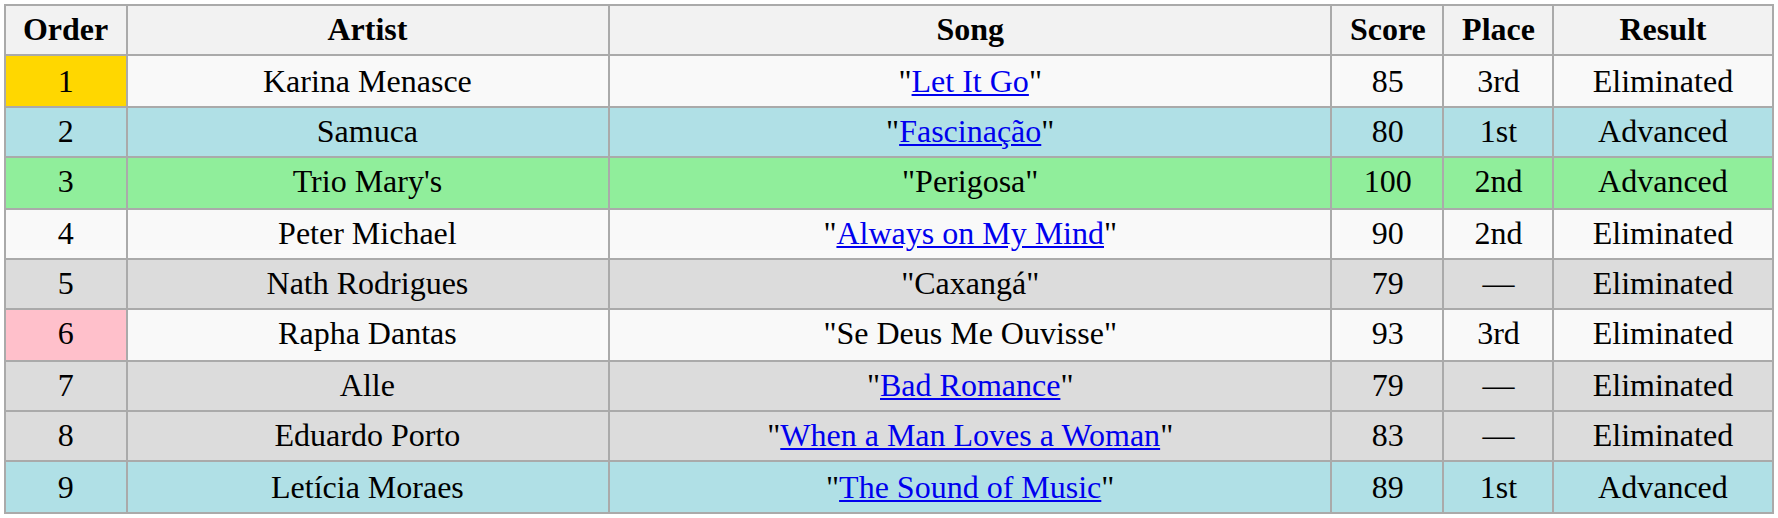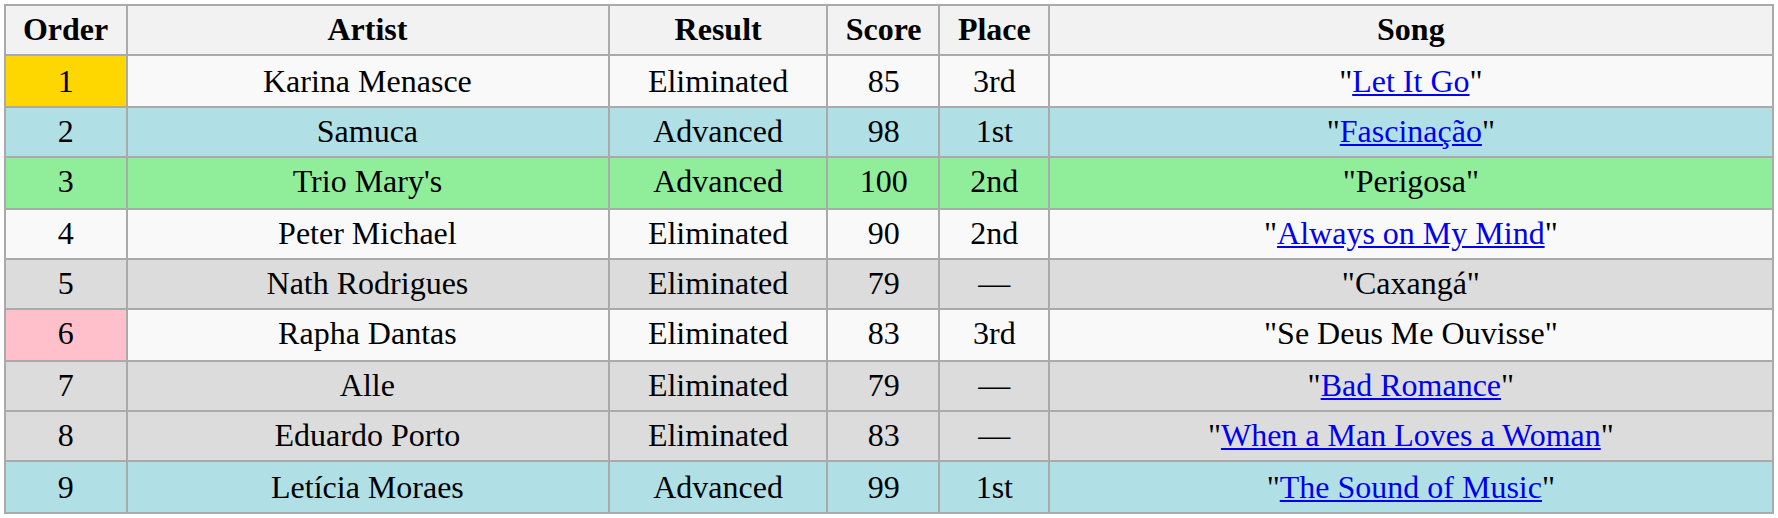 <table class="wikitable" style="text-align:center; width:70%;">
 <tr>
 <th scope="col" width="05%">Order</th>
 <th scope="col" width="22%">Artist</th>
-<th scope="col" width="33%">Song</th>
+<th scope="col" width="10%">Result</th>
 <th scope="col" width="05%">Score</th>
 <th scope="col" width="05%">Place</th>
-<th scope="col" width="10%">Result</th>
+<th scope="col" width="33%">Song</th>
 </tr>
 <tr>
 <td style="background: gold;">1</td>
 <td>Karina Menasce</td>
-<td>"<a href='#'>Let It Go</a>"</td>
+<td>Eliminated</td>
 <td>85</td>
 <td>3rd</td>
-<td>Eliminated</td>
+<td>"<a href='#'>Let It Go</a>"</td>
 </tr>
 <tr bgcolor=B0E0E6>
 <td>2</td>
 <td>Samuca</td>
+<td>Advanced</td>
+<td>98</td>
+<td>1st</td>
 <td>"<a href='#'>Fascinação</a>"</td>
-<td>80</td>
-<td>1st</td>
-<td>Advanced</td>
 </tr>
 <tr bgcolor=90EE9B>
 <td>3</td>
 <td>Trio Mary's</td>
-<td>"Perigosa"</td>
+<td>Advanced</td>
 <td>100</td>
 <td>2nd</td>
-<td>Advanced</td>
+<td>"Perigosa"</td>
 </tr>
 <tr>
 <td>4</td>
 <td>Peter Michael</td>
-<td>"<a href='#'>Always on My Mind</a>"</td>
+<td>Eliminated</td>
 <td>90</td>
 <td>2nd</td>
-<td>Eliminated</td>
+<td>"<a href='#'>Always on My Mind</a>"</td>
 </tr>
 <tr bgcolor=DCDCDC>
 <td>5</td>
 <td>Nath Rodrigues</td>
-<td>"Caxangá"</td>
+<td>Eliminated</td>
 <td>79</td>
 <td>—</td>
-<td>Eliminated</td>
+<td>"Caxangá"</td>
 </tr>
 <tr>
 <td style="background: pink;">6</td>
 <td>Rapha Dantas</td>
+<td>Eliminated</td>
+<td>83</td>
+<td>3rd</td>
 <td>"Se Deus Me Ouvisse"</td>
-<td>93</td>
-<td>3rd</td>
-<td>Eliminated</td>
 </tr>
 <tr bgcolor=DCDCDC>
 <td>7</td>
 <td>Alle</td>
-<td>"<a href='#'>Bad Romance</a>"</td>
+<td>Eliminated</td>
 <td>79</td>
 <td>—</td>
-<td>Eliminated</td>
+<td>"<a href='#'>Bad Romance</a>"</td>
 </tr>
 <tr bgcolor=DCDCDC>
 <td>8</td>
 <td>Eduardo Porto</td>
-<td>"<a href='#'>When a Man Loves a Woman</a>"</td>
+<td>Eliminated</td>
 <td>83</td>
 <td>—</td>
-<td>Eliminated</td>
+<td>"<a href='#'>When a Man Loves a Woman</a>"</td>
 </tr>
 <tr bgcolor=B0E0E6>
 <td>9</td>
 <td>Letícia Moraes</td>
+<td>Advanced</td>
+<td>99</td>
+<td>1st</td>
 <td>"<a href='#'>The Sound of Music</a>"</td>
-<td>89</td>
-<td>1st</td>
-<td>Advanced</td>
 </tr>
 </table>
